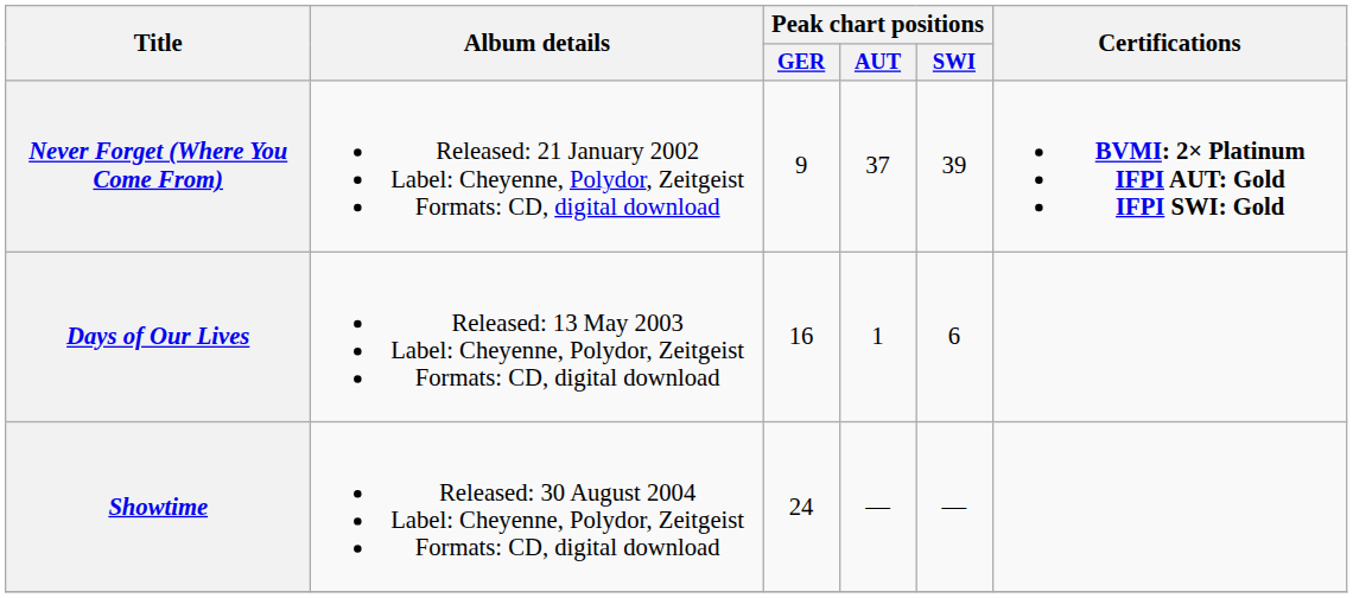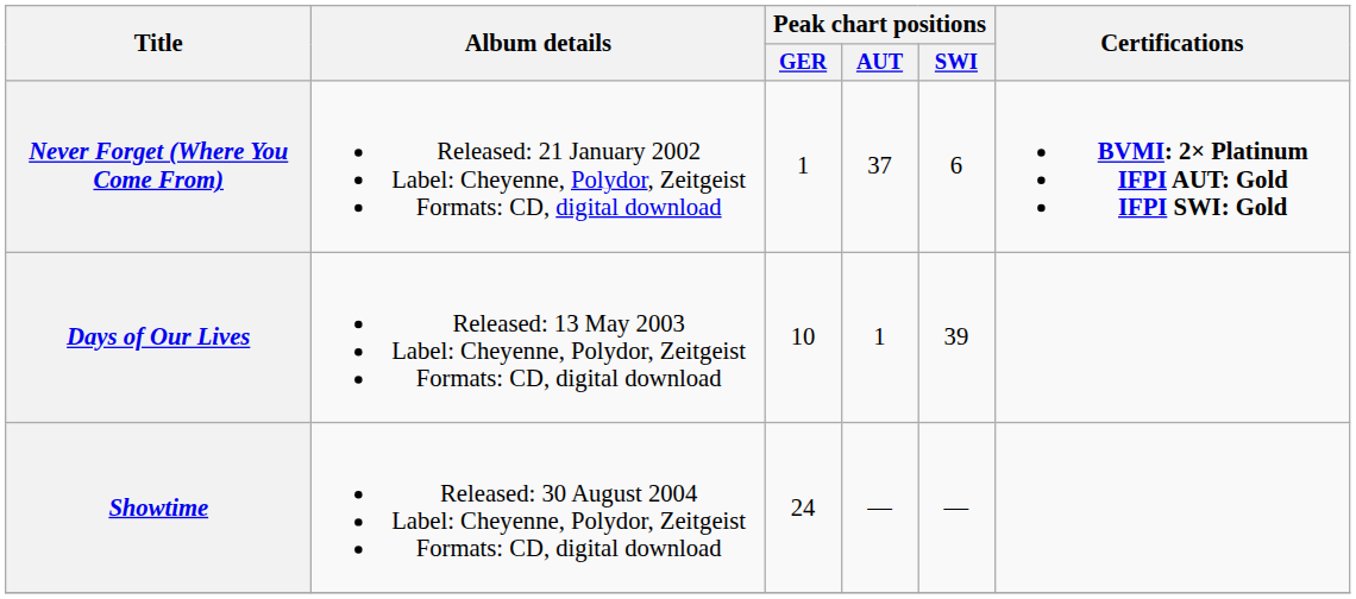 <table class="wikitable plainrowheaders" style="text-align:center;">
 <tr>
 <th scope="col" rowspan="2" style="width:12em;">Title</th>
 <th scope="col" rowspan="2" style="width:18em;">Album details</th>
 <th scope="col" colspan="3">Peak chart positions</th>
 <th scope="col" rowspan="2" style="width:14em;">Certifications</th>
 </tr>
 <tr>
 <th scope="col" style="width:3em;font-size:90%;"><a href='#'>GER</a><br></th>
 <th scope="col" style="width:3em;font-size:90%;"><a href='#'>AUT</a><br></th>
 <th scope="col" style="width:3em;font-size:90%;"><a href='#'>SWI</a><br></th>
 </tr>
 <tr>
 <th scope="row"><em><a href='#'>Never Forget (Where You Come From)</a></em></th>
 <td><br><ul><li>Released: 21 January 2002</li><li>Label: Cheyenne, <a href='#'>Polydor</a>, Zeitgeist</li><li>Formats: CD, <a href='#'>digital download</a></li></ul></td>
-<td>9</td>
+<td>1</td>
 <td>37</td>
-<td>39</td>
+<td>6</td>
 <td><strong><br><ul><li><a href='#'>BVMI</a>: 2× Platinum</li><li><a href='#'>IFPI</a> AUT: Gold</li><li><a href='#'>IFPI</a> SWI: Gold</li></ul></strong></td>
 </tr>
 <tr>
 <th scope="row"><em><a href='#'>Days of Our Lives</a></em></th>
 <td><br><ul><li>Released: 13 May 2003</li><li>Label: Cheyenne, Polydor, Zeitgeist</li><li>Formats: CD, digital download</li></ul></td>
-<td>16</td>
+<td>10</td>
 <td>1</td>
-<td>6</td>
+<td>39</td>
 <td></td>
 </tr>
 <tr>
 <th scope="row"><em><a href='#'>Showtime</a></em></th>
 <td><br><ul><li>Released: 30 August 2004</li><li>Label: Cheyenne, Polydor, Zeitgeist</li><li>Formats: CD, digital download</li></ul></td>
 <td>24</td>
 <td>—</td>
 <td>—</td>
 <td></td>
 </tr>
 <tr>
 </tr>
 </table>
